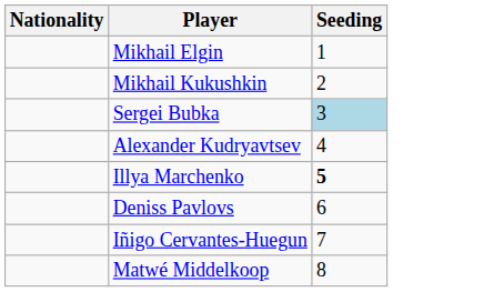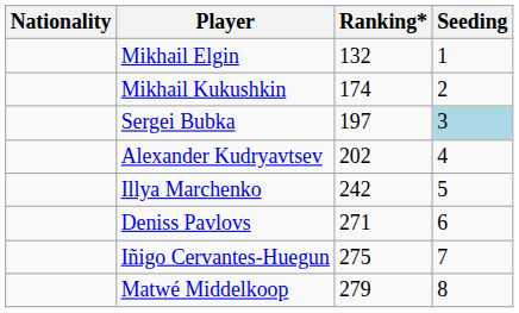 <table class="wikitable" border="1">
 <tr>
 <th>Nationality</th>
 <th>Player</th>
+<th>Ranking*</th>
 <th>Seeding</th>
 </tr>
 <tr>
 <td></td>
 <td><a href='#'>Mikhail Elgin</a></td>
+<td>132</td>
 <td>1</td>
 </tr>
 <tr>
 <td></td>
 <td><a href='#'>Mikhail Kukushkin</a></td>
+<td>174</td>
 <td>2</td>
 </tr>
 <tr>
 <td></td>
 <td><a href='#'>Sergei Bubka</a></td>
+<td>197</td>
 <td style="background: lightblue;">3</td>
 </tr>
 <tr>
 <td></td>
 <td><a href='#'>Alexander Kudryavtsev</a></td>
+<td>202</td>
 <td>4</td>
 </tr>
 <tr>
 <td></td>
 <td><a href='#'>Illya Marchenko</a></td>
-<td><strong>5</strong></td>
+<td>242</td>
+<td>5</td>
 </tr>
 <tr>
 <td></td>
 <td><a href='#'>Deniss Pavlovs</a></td>
+<td>271</td>
 <td>6</td>
 </tr>
 <tr>
 <td></td>
 <td><a href='#'>Iñigo Cervantes-Huegun</a></td>
+<td>275</td>
 <td>7</td>
 </tr>
 <tr>
 <td></td>
 <td><a href='#'>Matwé Middelkoop</a></td>
+<td>279</td>
 <td>8</td>
 </tr>
 </table>
